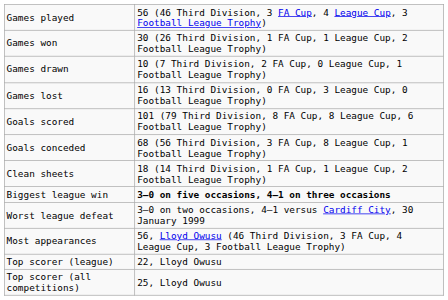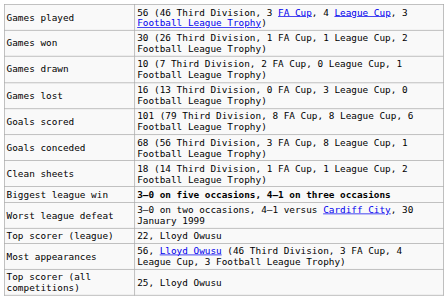 <table class="wikitable">
 <tr>
 <td>Games played</td>
 <td>56 (46 Third Division, 3 <a href='#'>FA Cup</a>, 4 <a href='#'>League Cup</a>, 3 <a href='#'>Football League Trophy</a>)</td>
 </tr>
 <tr>
 <td>Games won</td>
 <td>30 (26 Third Division, 1 FA Cup, 1 League Cup, 2 Football League Trophy)</td>
 </tr>
 <tr>
 <td>Games drawn</td>
 <td>10 (7 Third Division, 2 FA Cup, 0 League Cup, 1 Football League Trophy)</td>
 </tr>
 <tr>
 <td>Games lost</td>
 <td>16 (13 Third Division, 0 FA Cup, 3 League Cup, 0 Football League Trophy)</td>
 </tr>
 <tr>
 <td>Goals scored</td>
 <td>101 (79 Third Division, 8 FA Cup, 8 League Cup, 6 Football League Trophy)</td>
 </tr>
 <tr>
 <td>Goals conceded</td>
 <td>68 (56 Third Division, 3 FA Cup, 8 League Cup, 1 Football League Trophy)</td>
 </tr>
 <tr>
 <td>Clean sheets</td>
 <td>18 (14 Third Division, 1 FA Cup, 1 League Cup, 2 Football League Trophy)</td>
 </tr>
 <tr>
 <td>Biggest league win</td>
 <td><strong>3–0 on five occasions, 4–1 on three occasions</strong></td>
 </tr>
 <tr>
 <td>Worst league defeat</td>
 <td>3–0 on two occasions, 4–1 versus <a href='#'>Cardiff City</a>, 30 January 1999</td>
 </tr>
 <tr>
+<td>Top scorer (league)</td>
+<td>22, Lloyd Owusu</td>
+</tr>
+<tr>
 <td>Most appearances</td>
 <td>56, <a href='#'>Lloyd Owusu</a> (46 Third Division, 3 FA Cup, 4 League Cup, 3 Football League Trophy)</td>
-</tr>
-<tr>
-<td>Top scorer (league)</td>
-<td>22, Lloyd Owusu</td>
 </tr>
 <tr>
 <td>Top scorer (all competitions)</td>
 <td>25, Lloyd Owusu</td>
 </tr>
 </table>
